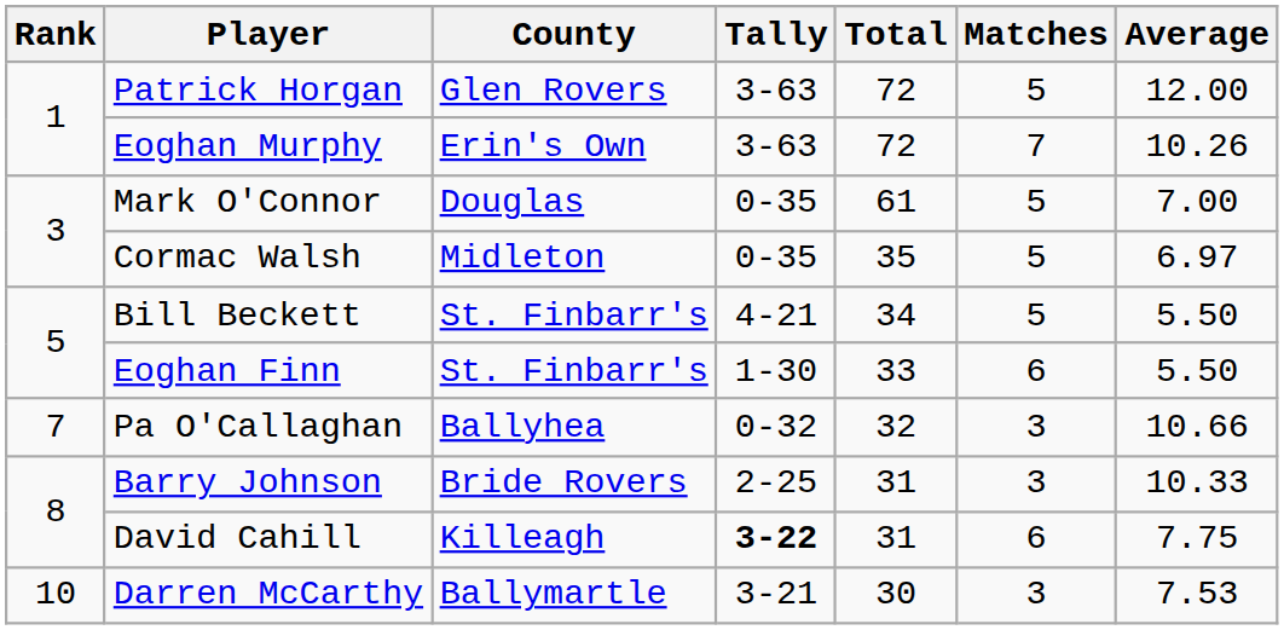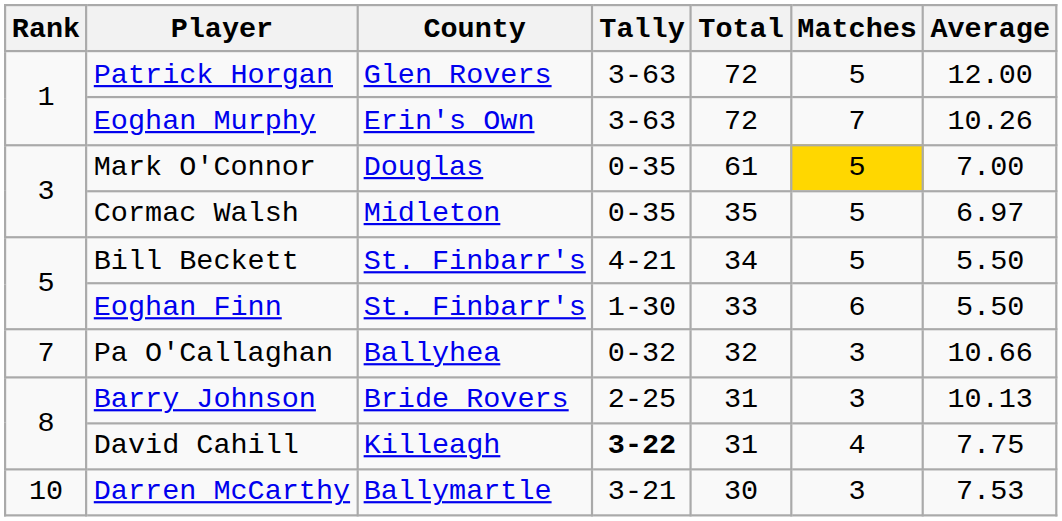 <table class="wikitable">
 <tr>
 <th>Rank</th>
 <th>Player</th>
 <th>County</th>
 <th>Tally</th>
 <th>Total</th>
 <th>Matches</th>
 <th>Average</th>
 </tr>
 <tr>
 <td rowspan=2 align=center>1</td>
 <td><a href='#'>Patrick Horgan</a></td>
 <td><a href='#'>Glen Rovers</a></td>
 <td align=center>3-63</td>
 <td align=center>72</td>
 <td align=center>5</td>
 <td align=center>12.00</td>
 </tr>
 <tr>
 <td><a href='#'>Eoghan Murphy</a></td>
 <td><a href='#'>Erin's Own</a></td>
 <td align=center>3-63</td>
 <td align=center>72</td>
 <td align=center>7</td>
 <td align=center>10.26</td>
 </tr>
 <tr>
 <td rowspan=2 align=center>3</td>
 <td>Mark O'Connor</td>
 <td><a href='#'>Douglas</a></td>
 <td align=center>0-35</td>
 <td align=center>61</td>
-<td align=center>5</td>
+<td align=center style="background: gold;">5</td>
 <td align=center>7.00</td>
 </tr>
 <tr>
 <td>Cormac Walsh</td>
 <td><a href='#'>Midleton</a></td>
 <td align=center>0-35</td>
 <td align=center>35</td>
 <td align=center>5</td>
 <td align=center>6.97</td>
 </tr>
 <tr>
 <td rowspan=2 align=center>5</td>
 <td>Bill Beckett</td>
 <td><a href='#'>St. Finbarr's</a></td>
 <td align=center>4-21</td>
 <td align=center>34</td>
 <td align=center>5</td>
 <td align=center>5.50</td>
 </tr>
 <tr>
 <td><a href='#'>Eoghan Finn</a></td>
 <td><a href='#'>St. Finbarr's</a></td>
 <td align=center>1-30</td>
 <td align=center>33</td>
 <td align=center>6</td>
 <td align=center>5.50</td>
 </tr>
 <tr>
 <td rowspan=1 align=center>7</td>
 <td>Pa O'Callaghan</td>
 <td><a href='#'>Ballyhea</a></td>
 <td align=center>0-32</td>
 <td align=center>32</td>
 <td align=center>3</td>
 <td align=center>10.66</td>
 </tr>
 <tr>
 <td rowspan=2 align=center>8</td>
 <td><a href='#'>Barry Johnson</a></td>
 <td><a href='#'>Bride Rovers</a></td>
 <td align=center>2-25</td>
 <td align=center>31</td>
 <td align=center>3</td>
-<td align=center>10.33</td>
+<td align=center>10.13</td>
 </tr>
 <tr>
 <td>David Cahill</td>
 <td><a href='#'>Killeagh</a></td>
 <td align=center><strong>3-22</strong></td>
 <td align=center>31</td>
-<td align=center>6</td>
+<td align=center>4</td>
 <td align=center>7.75</td>
 </tr>
 <tr>
 <td rowspan=1 align=center>10</td>
 <td><a href='#'>Darren McCarthy</a></td>
 <td><a href='#'>Ballymartle</a></td>
 <td align=center>3-21</td>
 <td align=center>30</td>
 <td align=center>3</td>
 <td align=center>7.53</td>
 </tr>
 </table>
